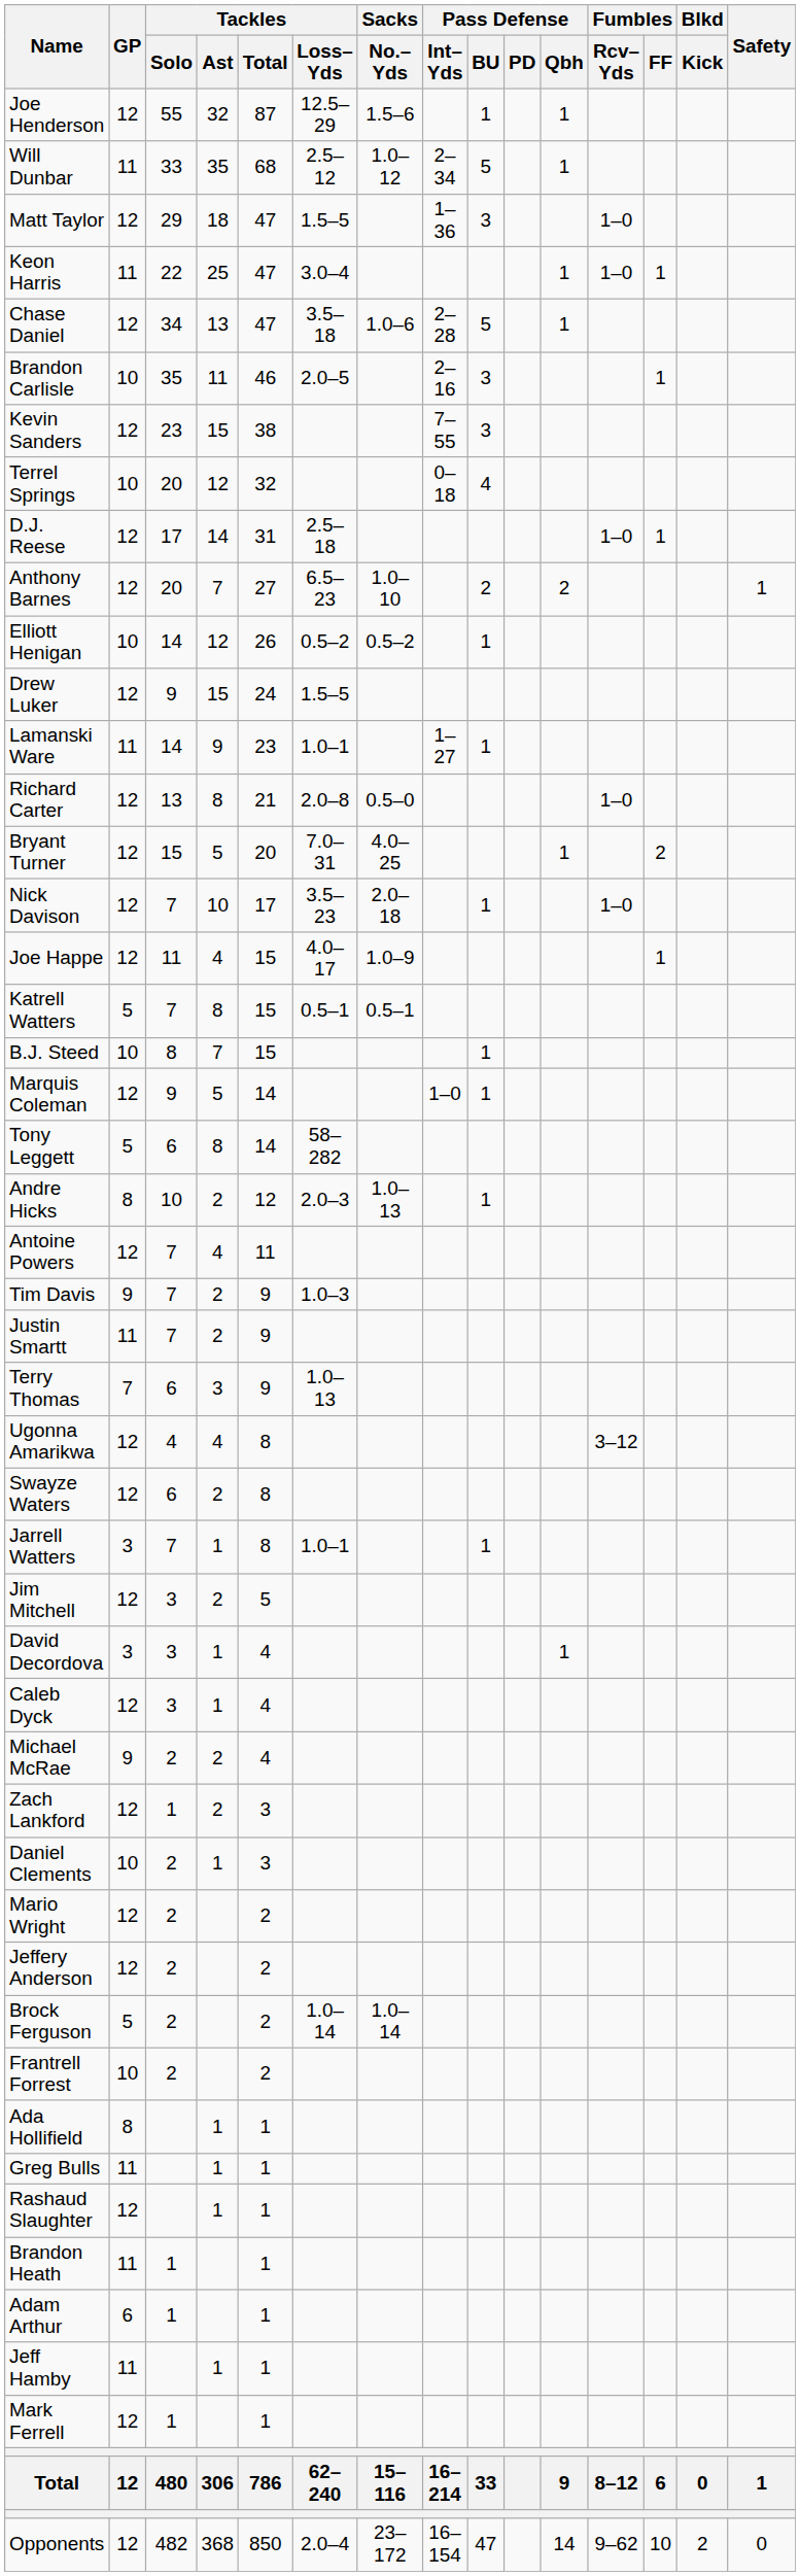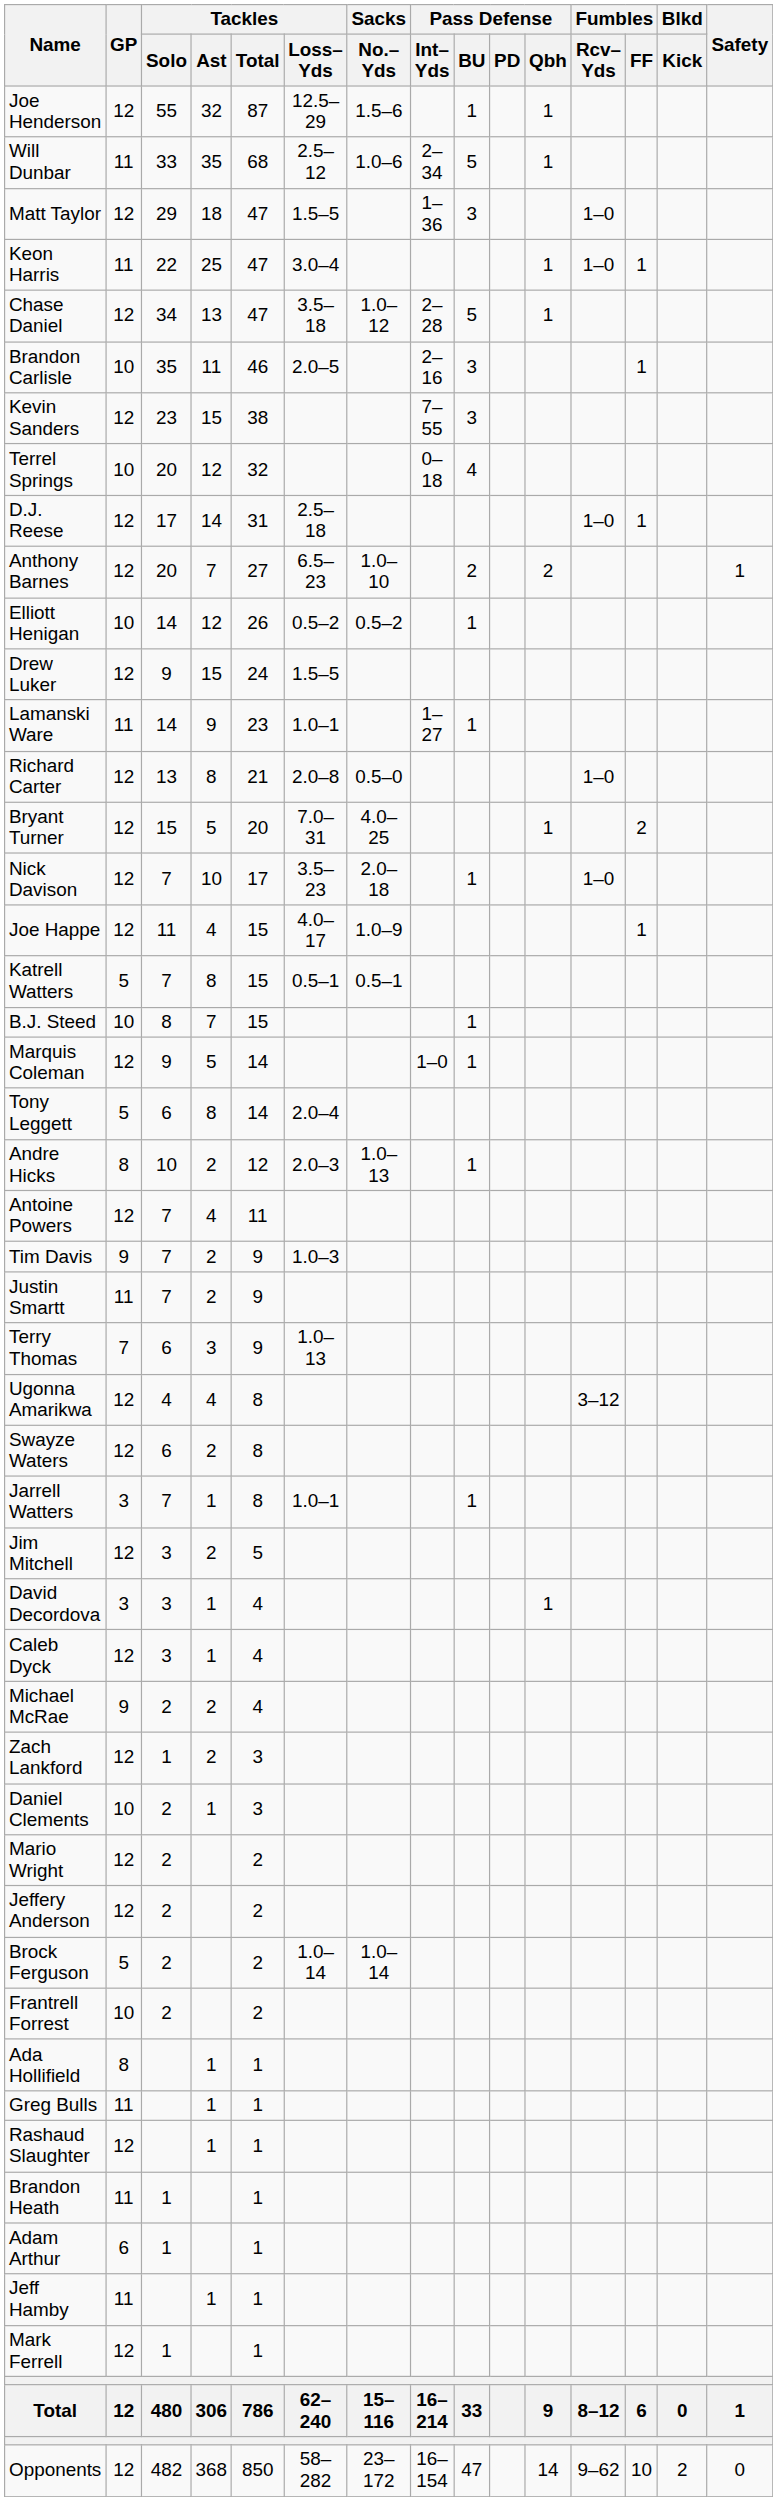 <table class=wikitable style="text-align:center;">
 <tr>
 <th rowspan=2>Name</th>
 <th rowspan=2>GP</th>
 <th colspan=4>Tackles</th>
 <th>Sacks</th>
 <th colspan=4>Pass Defense</th>
 <th colspan=2>Fumbles</th>
 <th>Blkd</th>
 <th rowspan=2>Safety</th>
 </tr>
 <tr>
 <th>Solo</th>
 <th>Ast</th>
 <th>Total</th>
 <th>Loss–Yds</th>
 <th>No.–Yds</th>
 <th>Int–Yds</th>
 <th>BU</th>
 <th>PD</th>
 <th>Qbh</th>
 <th>Rcv–Yds</th>
 <th>FF</th>
 <th>Kick</th>
 </tr>
 <tr>
 <td align=left>Joe Henderson</td>
 <td>12</td>
 <td>55</td>
 <td>32</td>
 <td>87</td>
 <td>12.5–29</td>
 <td>1.5–6</td>
 <td></td>
 <td>1</td>
 <td></td>
 <td>1</td>
 <td></td>
 <td></td>
 <td></td>
 <td></td>
 </tr>
 <tr>
 <td align=left>Will Dunbar</td>
 <td>11</td>
 <td>33</td>
 <td>35</td>
 <td>68</td>
 <td>2.5–12</td>
-<td>1.0–12</td>
+<td>1.0–6</td>
 <td>2–34</td>
 <td>5</td>
 <td></td>
 <td>1</td>
 <td></td>
 <td></td>
 <td></td>
 <td></td>
 </tr>
 <tr>
 <td align=left>Matt Taylor</td>
 <td>12</td>
 <td>29</td>
 <td>18</td>
 <td>47</td>
 <td>1.5–5</td>
 <td></td>
 <td>1–36</td>
 <td>3</td>
 <td></td>
 <td></td>
 <td>1–0</td>
 <td></td>
 <td></td>
 <td></td>
 </tr>
 <tr>
 <td align=left>Keon Harris</td>
 <td>11</td>
 <td>22</td>
 <td>25</td>
 <td>47</td>
 <td>3.0–4</td>
 <td></td>
 <td></td>
 <td></td>
 <td></td>
 <td>1</td>
 <td>1–0</td>
 <td>1</td>
 <td></td>
 <td></td>
 </tr>
 <tr>
 <td align=left>Chase Daniel</td>
 <td>12</td>
 <td>34</td>
 <td>13</td>
 <td>47</td>
 <td>3.5–18</td>
-<td>1.0–6</td>
+<td>1.0–12</td>
 <td>2–28</td>
 <td>5</td>
 <td></td>
 <td>1</td>
 <td></td>
 <td></td>
 <td></td>
 <td></td>
 </tr>
 <tr>
 <td align=left>Brandon Carlisle</td>
 <td>10</td>
 <td>35</td>
 <td>11</td>
 <td>46</td>
 <td>2.0–5</td>
 <td></td>
 <td>2–16</td>
 <td>3</td>
 <td></td>
 <td></td>
 <td></td>
 <td>1</td>
 <td></td>
 <td></td>
 </tr>
 <tr>
 <td align=left>Kevin Sanders</td>
 <td>12</td>
 <td>23</td>
 <td>15</td>
 <td>38</td>
 <td></td>
 <td></td>
 <td>7–55</td>
 <td>3</td>
 <td></td>
 <td></td>
 <td></td>
 <td></td>
 <td></td>
 <td></td>
 </tr>
 <tr>
 <td align=left>Terrel Springs</td>
 <td>10</td>
 <td>20</td>
 <td>12</td>
 <td>32</td>
 <td></td>
 <td></td>
 <td>0–18</td>
 <td>4</td>
 <td></td>
 <td></td>
 <td></td>
 <td></td>
 <td></td>
 <td></td>
 </tr>
 <tr>
 <td align=left>D.J. Reese</td>
 <td>12</td>
 <td>17</td>
 <td>14</td>
 <td>31</td>
 <td>2.5–18</td>
 <td></td>
 <td></td>
 <td></td>
 <td></td>
 <td></td>
 <td>1–0</td>
 <td>1</td>
 <td></td>
 <td></td>
 </tr>
 <tr>
 <td align=left>Anthony Barnes</td>
 <td>12</td>
 <td>20</td>
 <td>7</td>
 <td>27</td>
 <td>6.5–23</td>
 <td>1.0–10</td>
 <td></td>
 <td>2</td>
 <td></td>
 <td>2</td>
 <td></td>
 <td></td>
 <td></td>
 <td>1</td>
 </tr>
 <tr>
 <td align=left>Elliott Henigan</td>
 <td>10</td>
 <td>14</td>
 <td>12</td>
 <td>26</td>
 <td>0.5–2</td>
 <td>0.5–2</td>
 <td></td>
 <td>1</td>
 <td></td>
 <td></td>
 <td></td>
 <td></td>
 <td></td>
 <td></td>
 </tr>
 <tr>
 <td align=left>Drew Luker</td>
 <td>12</td>
 <td>9</td>
 <td>15</td>
 <td>24</td>
 <td>1.5–5</td>
 <td></td>
 <td></td>
 <td></td>
 <td></td>
 <td></td>
 <td></td>
 <td></td>
 <td></td>
 <td></td>
 </tr>
 <tr>
 <td align=left>Lamanski Ware</td>
 <td>11</td>
 <td>14</td>
 <td>9</td>
 <td>23</td>
 <td>1.0–1</td>
 <td></td>
 <td>1–27</td>
 <td>1</td>
 <td></td>
 <td></td>
 <td></td>
 <td></td>
 <td></td>
 <td></td>
 </tr>
 <tr>
 <td align=left>Richard Carter</td>
 <td>12</td>
 <td>13</td>
 <td>8</td>
 <td>21</td>
 <td>2.0–8</td>
 <td>0.5–0</td>
 <td></td>
 <td></td>
 <td></td>
 <td></td>
 <td>1–0</td>
 <td></td>
 <td></td>
 <td></td>
 </tr>
 <tr>
 <td align=left>Bryant Turner</td>
 <td>12</td>
 <td>15</td>
 <td>5</td>
 <td>20</td>
 <td>7.0–31</td>
 <td>4.0–25</td>
 <td></td>
 <td></td>
 <td></td>
 <td>1</td>
 <td></td>
 <td>2</td>
 <td></td>
 <td></td>
 </tr>
 <tr>
 <td align=left>Nick Davison</td>
 <td>12</td>
 <td>7</td>
 <td>10</td>
 <td>17</td>
 <td>3.5–23</td>
 <td>2.0–18</td>
 <td></td>
 <td>1</td>
 <td></td>
 <td></td>
 <td>1–0</td>
 <td></td>
 <td></td>
 <td></td>
 </tr>
 <tr>
 <td align=left>Joe Happe</td>
 <td>12</td>
 <td>11</td>
 <td>4</td>
 <td>15</td>
 <td>4.0–17</td>
 <td>1.0–9</td>
 <td></td>
 <td></td>
 <td></td>
 <td></td>
 <td></td>
 <td>1</td>
 <td></td>
 <td></td>
 </tr>
 <tr>
 <td align=left>Katrell Watters</td>
 <td>5</td>
 <td>7</td>
 <td>8</td>
 <td>15</td>
 <td>0.5–1</td>
 <td>0.5–1</td>
 <td></td>
 <td></td>
 <td></td>
 <td></td>
 <td></td>
 <td></td>
 <td></td>
 <td></td>
 </tr>
 <tr>
 <td align=left>B.J. Steed</td>
 <td>10</td>
 <td>8</td>
 <td>7</td>
 <td>15</td>
 <td></td>
 <td></td>
 <td></td>
 <td>1</td>
 <td></td>
 <td></td>
 <td></td>
 <td></td>
 <td></td>
 <td></td>
 </tr>
 <tr>
 <td align=left>Marquis Coleman</td>
 <td>12</td>
 <td>9</td>
 <td>5</td>
 <td>14</td>
 <td></td>
 <td></td>
 <td>1–0</td>
 <td>1</td>
 <td></td>
 <td></td>
 <td></td>
 <td></td>
 <td></td>
 <td></td>
 </tr>
 <tr>
 <td align=left>Tony Leggett</td>
 <td>5</td>
 <td>6</td>
 <td>8</td>
 <td>14</td>
-<td>58–282</td>
+<td>2.0–4</td>
 <td></td>
 <td></td>
 <td></td>
 <td></td>
 <td></td>
 <td></td>
 <td></td>
 <td></td>
 <td></td>
 </tr>
 <tr>
 <td align=left>Andre Hicks</td>
 <td>8</td>
 <td>10</td>
 <td>2</td>
 <td>12</td>
 <td>2.0–3</td>
 <td>1.0–13</td>
 <td></td>
 <td>1</td>
 <td></td>
 <td></td>
 <td></td>
 <td></td>
 <td></td>
 <td></td>
 </tr>
 <tr>
 <td align=left>Antoine Powers</td>
 <td>12</td>
 <td>7</td>
 <td>4</td>
 <td>11</td>
 <td></td>
 <td></td>
 <td></td>
 <td></td>
 <td></td>
 <td></td>
 <td></td>
 <td></td>
 <td></td>
 <td></td>
 </tr>
 <tr>
 <td align=left>Tim Davis</td>
 <td>9</td>
 <td>7</td>
 <td>2</td>
 <td>9</td>
 <td>1.0–3</td>
 <td></td>
 <td></td>
 <td></td>
 <td></td>
 <td></td>
 <td></td>
 <td></td>
 <td></td>
 <td></td>
 </tr>
 <tr>
 <td align=left>Justin Smartt</td>
 <td>11</td>
 <td>7</td>
 <td>2</td>
 <td>9</td>
 <td></td>
 <td></td>
 <td></td>
 <td></td>
 <td></td>
 <td></td>
 <td></td>
 <td></td>
 <td></td>
 <td></td>
 </tr>
 <tr>
 <td align=left>Terry Thomas</td>
 <td>7</td>
 <td>6</td>
 <td>3</td>
 <td>9</td>
 <td>1.0–13</td>
 <td></td>
 <td></td>
 <td></td>
 <td></td>
 <td></td>
 <td></td>
 <td></td>
 <td></td>
 <td></td>
 </tr>
 <tr>
 <td align=left>Ugonna Amarikwa</td>
 <td>12</td>
 <td>4</td>
 <td>4</td>
 <td>8</td>
 <td></td>
 <td></td>
 <td></td>
 <td></td>
 <td></td>
 <td></td>
 <td>3–12</td>
 <td></td>
 <td></td>
 <td></td>
 </tr>
 <tr>
 <td align=left>Swayze Waters</td>
 <td>12</td>
 <td>6</td>
 <td>2</td>
 <td>8</td>
 <td></td>
 <td></td>
 <td></td>
 <td></td>
 <td></td>
 <td></td>
 <td></td>
 <td></td>
 <td></td>
 <td></td>
 </tr>
 <tr>
 <td align=left>Jarrell Watters</td>
 <td>3</td>
 <td>7</td>
 <td>1</td>
 <td>8</td>
 <td>1.0–1</td>
 <td></td>
 <td></td>
 <td>1</td>
 <td></td>
 <td></td>
 <td></td>
 <td></td>
 <td></td>
 <td></td>
 </tr>
 <tr>
 <td align=left>Jim Mitchell</td>
 <td>12</td>
 <td>3</td>
 <td>2</td>
 <td>5</td>
 <td></td>
 <td></td>
 <td></td>
 <td></td>
 <td></td>
 <td></td>
 <td></td>
 <td></td>
 <td></td>
 <td></td>
 </tr>
 <tr>
 <td align=left>David Decordova</td>
 <td>3</td>
 <td>3</td>
 <td>1</td>
 <td>4</td>
 <td></td>
 <td></td>
 <td></td>
 <td></td>
 <td></td>
 <td>1</td>
 <td></td>
 <td></td>
 <td></td>
 <td></td>
 </tr>
 <tr>
 <td align=left>Caleb Dyck</td>
 <td>12</td>
 <td>3</td>
 <td>1</td>
 <td>4</td>
 <td></td>
 <td></td>
 <td></td>
 <td></td>
 <td></td>
 <td></td>
 <td></td>
 <td></td>
 <td></td>
 <td></td>
 </tr>
 <tr>
 <td align=left>Michael McRae</td>
 <td>9</td>
 <td>2</td>
 <td>2</td>
 <td>4</td>
 <td></td>
 <td></td>
 <td></td>
 <td></td>
 <td></td>
 <td></td>
 <td></td>
 <td></td>
 <td></td>
 <td></td>
 </tr>
 <tr>
 <td align=left>Zach Lankford</td>
 <td>12</td>
 <td>1</td>
 <td>2</td>
 <td>3</td>
 <td></td>
 <td></td>
 <td></td>
 <td></td>
 <td></td>
 <td></td>
 <td></td>
 <td></td>
 <td></td>
 <td></td>
 </tr>
 <tr>
 <td align=left>Daniel Clements</td>
 <td>10</td>
 <td>2</td>
 <td>1</td>
 <td>3</td>
 <td></td>
 <td></td>
 <td></td>
 <td></td>
 <td></td>
 <td></td>
 <td></td>
 <td></td>
 <td></td>
 <td></td>
 </tr>
 <tr>
 <td align=left>Mario Wright</td>
 <td>12</td>
 <td>2</td>
 <td></td>
 <td>2</td>
 <td></td>
 <td></td>
 <td></td>
 <td></td>
 <td></td>
 <td></td>
 <td></td>
 <td></td>
 <td></td>
 <td></td>
 </tr>
 <tr>
 <td align=left>Jeffery Anderson</td>
 <td>12</td>
 <td>2</td>
 <td></td>
 <td>2</td>
 <td></td>
 <td></td>
 <td></td>
 <td></td>
 <td></td>
 <td></td>
 <td></td>
 <td></td>
 <td></td>
 <td></td>
 </tr>
 <tr>
 <td align=left>Brock Ferguson</td>
 <td>5</td>
 <td>2</td>
 <td></td>
 <td>2</td>
 <td>1.0–14</td>
 <td>1.0–14</td>
 <td></td>
 <td></td>
 <td></td>
 <td></td>
 <td></td>
 <td></td>
 <td></td>
 <td></td>
 </tr>
 <tr>
 <td align=left>Frantrell Forrest</td>
 <td>10</td>
 <td>2</td>
 <td></td>
 <td>2</td>
 <td></td>
 <td></td>
 <td></td>
 <td></td>
 <td></td>
 <td></td>
 <td></td>
 <td></td>
 <td></td>
 <td></td>
 </tr>
 <tr>
 <td align=left>Ada Hollifield</td>
 <td>8</td>
 <td></td>
 <td>1</td>
 <td>1</td>
 <td></td>
 <td></td>
 <td></td>
 <td></td>
 <td></td>
 <td></td>
 <td></td>
 <td></td>
 <td></td>
 <td></td>
 </tr>
 <tr>
 <td align=left>Greg Bulls</td>
 <td>11</td>
 <td></td>
 <td>1</td>
 <td>1</td>
 <td></td>
 <td></td>
 <td></td>
 <td></td>
 <td></td>
 <td></td>
 <td></td>
 <td></td>
 <td></td>
 <td></td>
 </tr>
 <tr>
 <td align=left>Rashaud Slaughter</td>
 <td>12</td>
 <td></td>
 <td>1</td>
 <td>1</td>
 <td></td>
 <td></td>
 <td></td>
 <td></td>
 <td></td>
 <td></td>
 <td></td>
 <td></td>
 <td></td>
 <td></td>
 </tr>
 <tr>
 <td align=left>Brandon Heath</td>
 <td>11</td>
 <td>1</td>
 <td></td>
 <td>1</td>
 <td></td>
 <td></td>
 <td></td>
 <td></td>
 <td></td>
 <td></td>
 <td></td>
 <td></td>
 <td></td>
 <td></td>
 </tr>
 <tr>
 <td align=left>Adam Arthur</td>
 <td>6</td>
 <td>1</td>
 <td></td>
 <td>1</td>
 <td></td>
 <td></td>
 <td></td>
 <td></td>
 <td></td>
 <td></td>
 <td></td>
 <td></td>
 <td></td>
 <td></td>
 </tr>
 <tr>
 <td align=left>Jeff Hamby</td>
 <td>11</td>
 <td></td>
 <td>1</td>
 <td>1</td>
 <td></td>
 <td></td>
 <td></td>
 <td></td>
 <td></td>
 <td></td>
 <td></td>
 <td></td>
 <td></td>
 <td></td>
 </tr>
 <tr>
 <td align=left>Mark Ferrell</td>
 <td>12</td>
 <td>1</td>
 <td></td>
 <td>1</td>
 <td></td>
 <td></td>
 <td></td>
 <td></td>
 <td></td>
 <td></td>
 <td></td>
 <td></td>
 <td></td>
 <td></td>
 </tr>
 <tr>
 <th colspan=15></th>
 </tr>
 <tr>
 <th>Total</th>
 <th>12</th>
 <th>480</th>
 <th>306</th>
 <th>786</th>
 <th>62–240</th>
 <th>15–116</th>
 <th>16–214</th>
 <th>33</th>
 <th></th>
 <th>9</th>
 <th>8–12</th>
 <th>6</th>
 <th>0</th>
 <th>1</th>
 </tr>
 <tr>
 <th colspan=15></th>
 </tr>
 <tr>
 <td align=left>Opponents</td>
 <td>12</td>
 <td>482</td>
 <td>368</td>
 <td>850</td>
-<td>2.0–4</td>
+<td>58–282</td>
 <td>23–172</td>
 <td>16–154</td>
 <td>47</td>
 <td></td>
 <td>14</td>
 <td>9–62</td>
 <td>10</td>
 <td>2</td>
 <td>0</td>
 </tr>
 </table>
